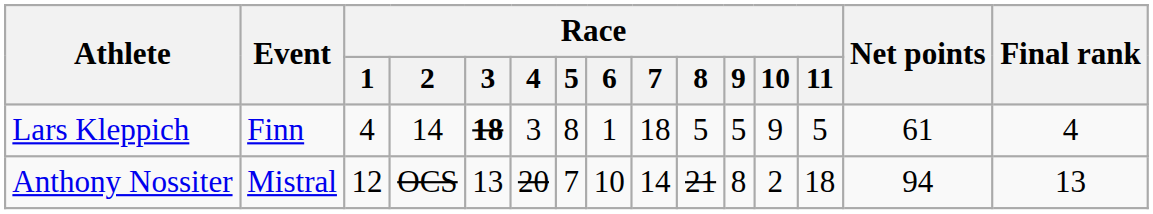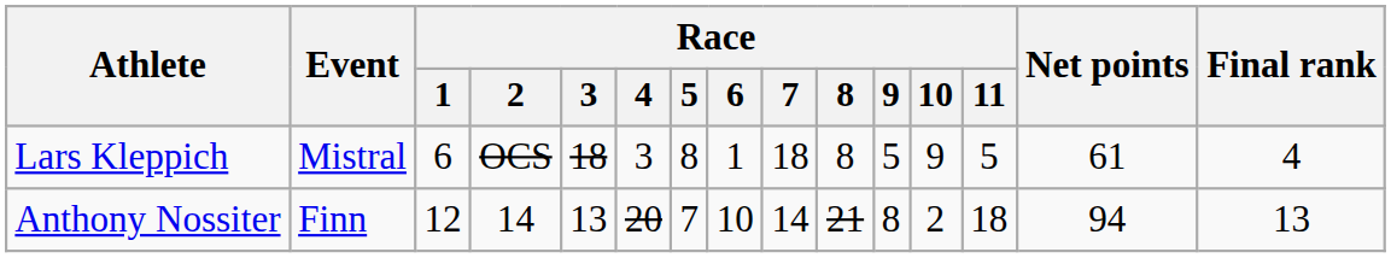 <table class="wikitable" style="font-size:90%">
 <tr>
 <th rowspan=2>Athlete</th>
 <th rowspan=2>Event</th>
 <th colspan=11>Race</th>
 <th rowspan=2>Net points</th>
 <th rowspan=2>Final rank</th>
 </tr>
 <tr style="font-size:95%">
 <th>1</th>
 <th>2</th>
 <th>3</th>
 <th>4</th>
 <th>5</th>
 <th>6</th>
 <th>7</th>
 <th>8</th>
 <th>9</th>
 <th>10</th>
 <th>11</th>
 </tr>
 <tr align=center>
 <td align=left><a href='#'>Lars Kleppich</a></td>
-<td align=left><a href='#'>Finn</a></td>
-<td>4</td>
-<td>14</td>
-<td><strong><s>18</s></strong></td>
+<td align=left><a href='#'>Mistral</a></td>
+<td>6</td>
+<td><s>OCS</s></td>
+<td><s>18</s></td>
 <td>3</td>
 <td>8</td>
 <td>1</td>
 <td>18</td>
-<td>5</td>
+<td>8</td>
 <td>5</td>
 <td>9</td>
 <td>5</td>
 <td>61</td>
 <td>4</td>
 </tr>
 <tr align=center>
 <td align=left><a href='#'>Anthony Nossiter</a></td>
-<td align=left><a href='#'>Mistral</a></td>
+<td align=left><a href='#'>Finn</a></td>
 <td>12</td>
-<td><s>OCS</s></td>
+<td>14</td>
 <td>13</td>
 <td><s>20</s></td>
 <td>7</td>
 <td>10</td>
 <td>14</td>
 <td><s>21</s></td>
 <td>8</td>
 <td>2</td>
 <td>18</td>
 <td>94</td>
 <td>13</td>
 </tr>
 </table>
